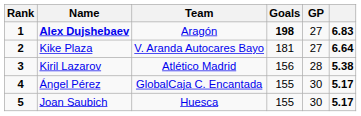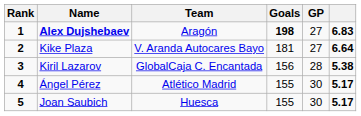 <table class="wikitable">
 <tr>
 <th scope="col">Rank</th>
 <th scope="col">Name</th>
 <th scope="col">Team</th>
 <th scope="col" width=30px>Goals</th>
 <th scope="col" width=30px>GP</th>
 <th scope="col" width=30px></th>
 </tr>
 <tr align=center>
 <td><strong>1</strong></td>
 <td align=left> <strong><a href='#'>Alex Dujshebaev</a></strong></td>
 <td><a href='#'>Aragón</a></td>
 <td><strong>198</strong></td>
 <td>27</td>
 <td><strong>6.83</strong></td>
 </tr>
 <tr align=center>
 <td><strong>2</strong></td>
 <td align=left> <a href='#'>Kike Plaza</a></td>
 <td><a href='#'>V. Aranda Autocares Bayo</a></td>
 <td>181</td>
 <td>27</td>
 <td><strong>6.64</strong></td>
 </tr>
 <tr align=center>
 <td><strong>3</strong></td>
 <td align=left> <a href='#'>Kiril Lazarov</a></td>
-<td><a href='#'>Atlético Madrid</a></td>
+<td><a href='#'>GlobalCaja C. Encantada</a></td>
 <td>156</td>
 <td>28</td>
 <td><strong>5.38</strong></td>
 </tr>
 <tr align=center>
 <td><strong>4</strong></td>
 <td align=left> <a href='#'>Ángel Pérez</a></td>
-<td><a href='#'>GlobalCaja C. Encantada</a></td>
+<td><a href='#'>Atlético Madrid</a></td>
 <td>155</td>
 <td>30</td>
 <td><strong>5.17</strong></td>
 </tr>
 <tr align=center>
 <td><strong>5</strong></td>
 <td align=left> <a href='#'>Joan Saubich</a></td>
 <td><a href='#'>Huesca</a></td>
 <td>155</td>
 <td>30</td>
 <td><strong>5.17</strong></td>
 </tr>
 </table>
